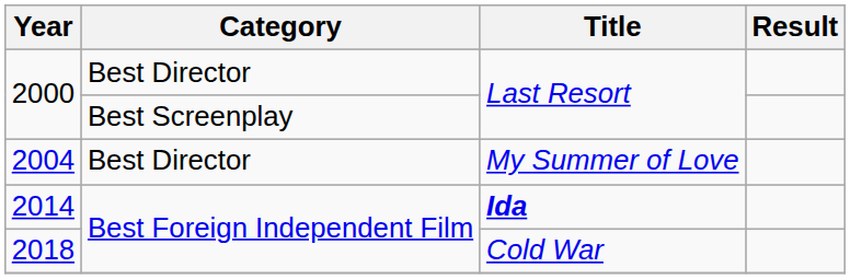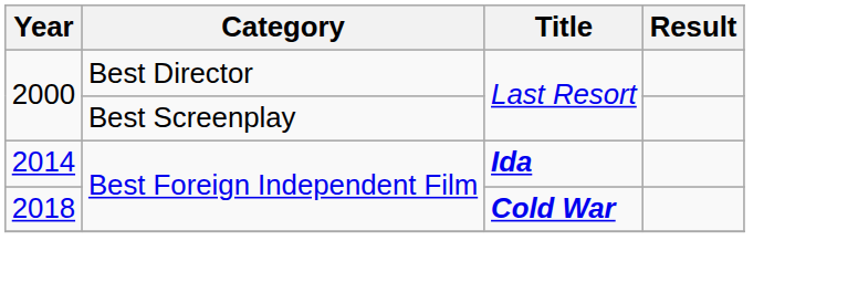 <table class=wikitable>
 <tr>
 <th scope="col">Year</th>
 <th scope="col">Category</th>
 <th scope="col">Title</th>
 <th scope="col">Result</th>
 </tr>
 <tr>
 <td rowspan=2>2000</td>
 <td>Best Director</td>
 <td rowspan="2"><em><a href='#'>Last Resort</a></em></td>
 <td></td>
 </tr>
 <tr>
 <td>Best Screenplay</td>
 <td></td>
 </tr>
 <tr>
-<td><a href='#'>2004</a></td>
-<td>Best Director</td>
-<td><em><a href='#'>My Summer of Love</a></em></td>
-<td></td>
-</tr>
-<tr>
 <td><a href='#'>2014</a></td>
 <td rowspan="2"><a href='#'>Best Foreign Independent Film</a></td>
 <td><strong><em><a href='#'>Ida</a></em></strong></td>
 <td></td>
 </tr>
 <tr>
 <td><a href='#'>2018</a></td>
-<td><em><a href='#'>Cold War</a></em></td>
+<td><strong><em><a href='#'>Cold War</a></em></strong></td>
 <td></td>
 </tr>
 <tr>
 </tr>
 </table>
